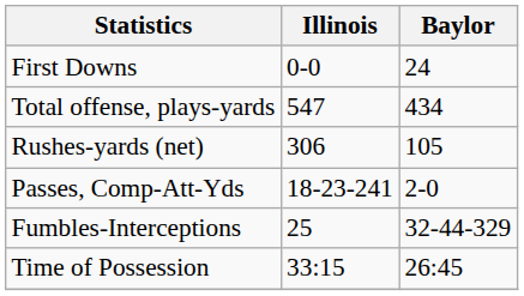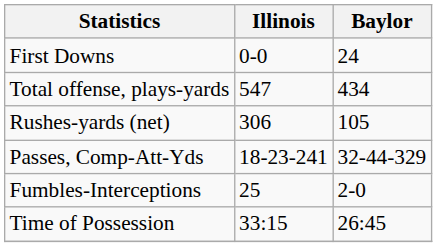 <table class="wikitable">
 <tr>
 <th>Statistics</th>
 <th>Illinois</th>
 <th>Baylor</th>
 </tr>
 <tr>
 <td>First Downs</td>
 <td>0-0</td>
 <td>24</td>
 </tr>
 <tr>
 <td>Total offense, plays-yards</td>
 <td>547</td>
 <td>434</td>
 </tr>
 <tr>
 <td>Rushes-yards (net)</td>
 <td>306</td>
 <td>105</td>
 </tr>
 <tr>
 <td>Passes, Comp-Att-Yds</td>
 <td>18-23-241</td>
-<td>2-0</td>
+<td>32-44-329</td>
 </tr>
 <tr>
 <td>Fumbles-Interceptions</td>
 <td>25</td>
-<td>32-44-329</td>
+<td>2-0</td>
 </tr>
 <tr>
 <td>Time of Possession</td>
 <td>33:15</td>
 <td>26:45</td>
 </tr>
 <tr>
 </tr>
 </table>
